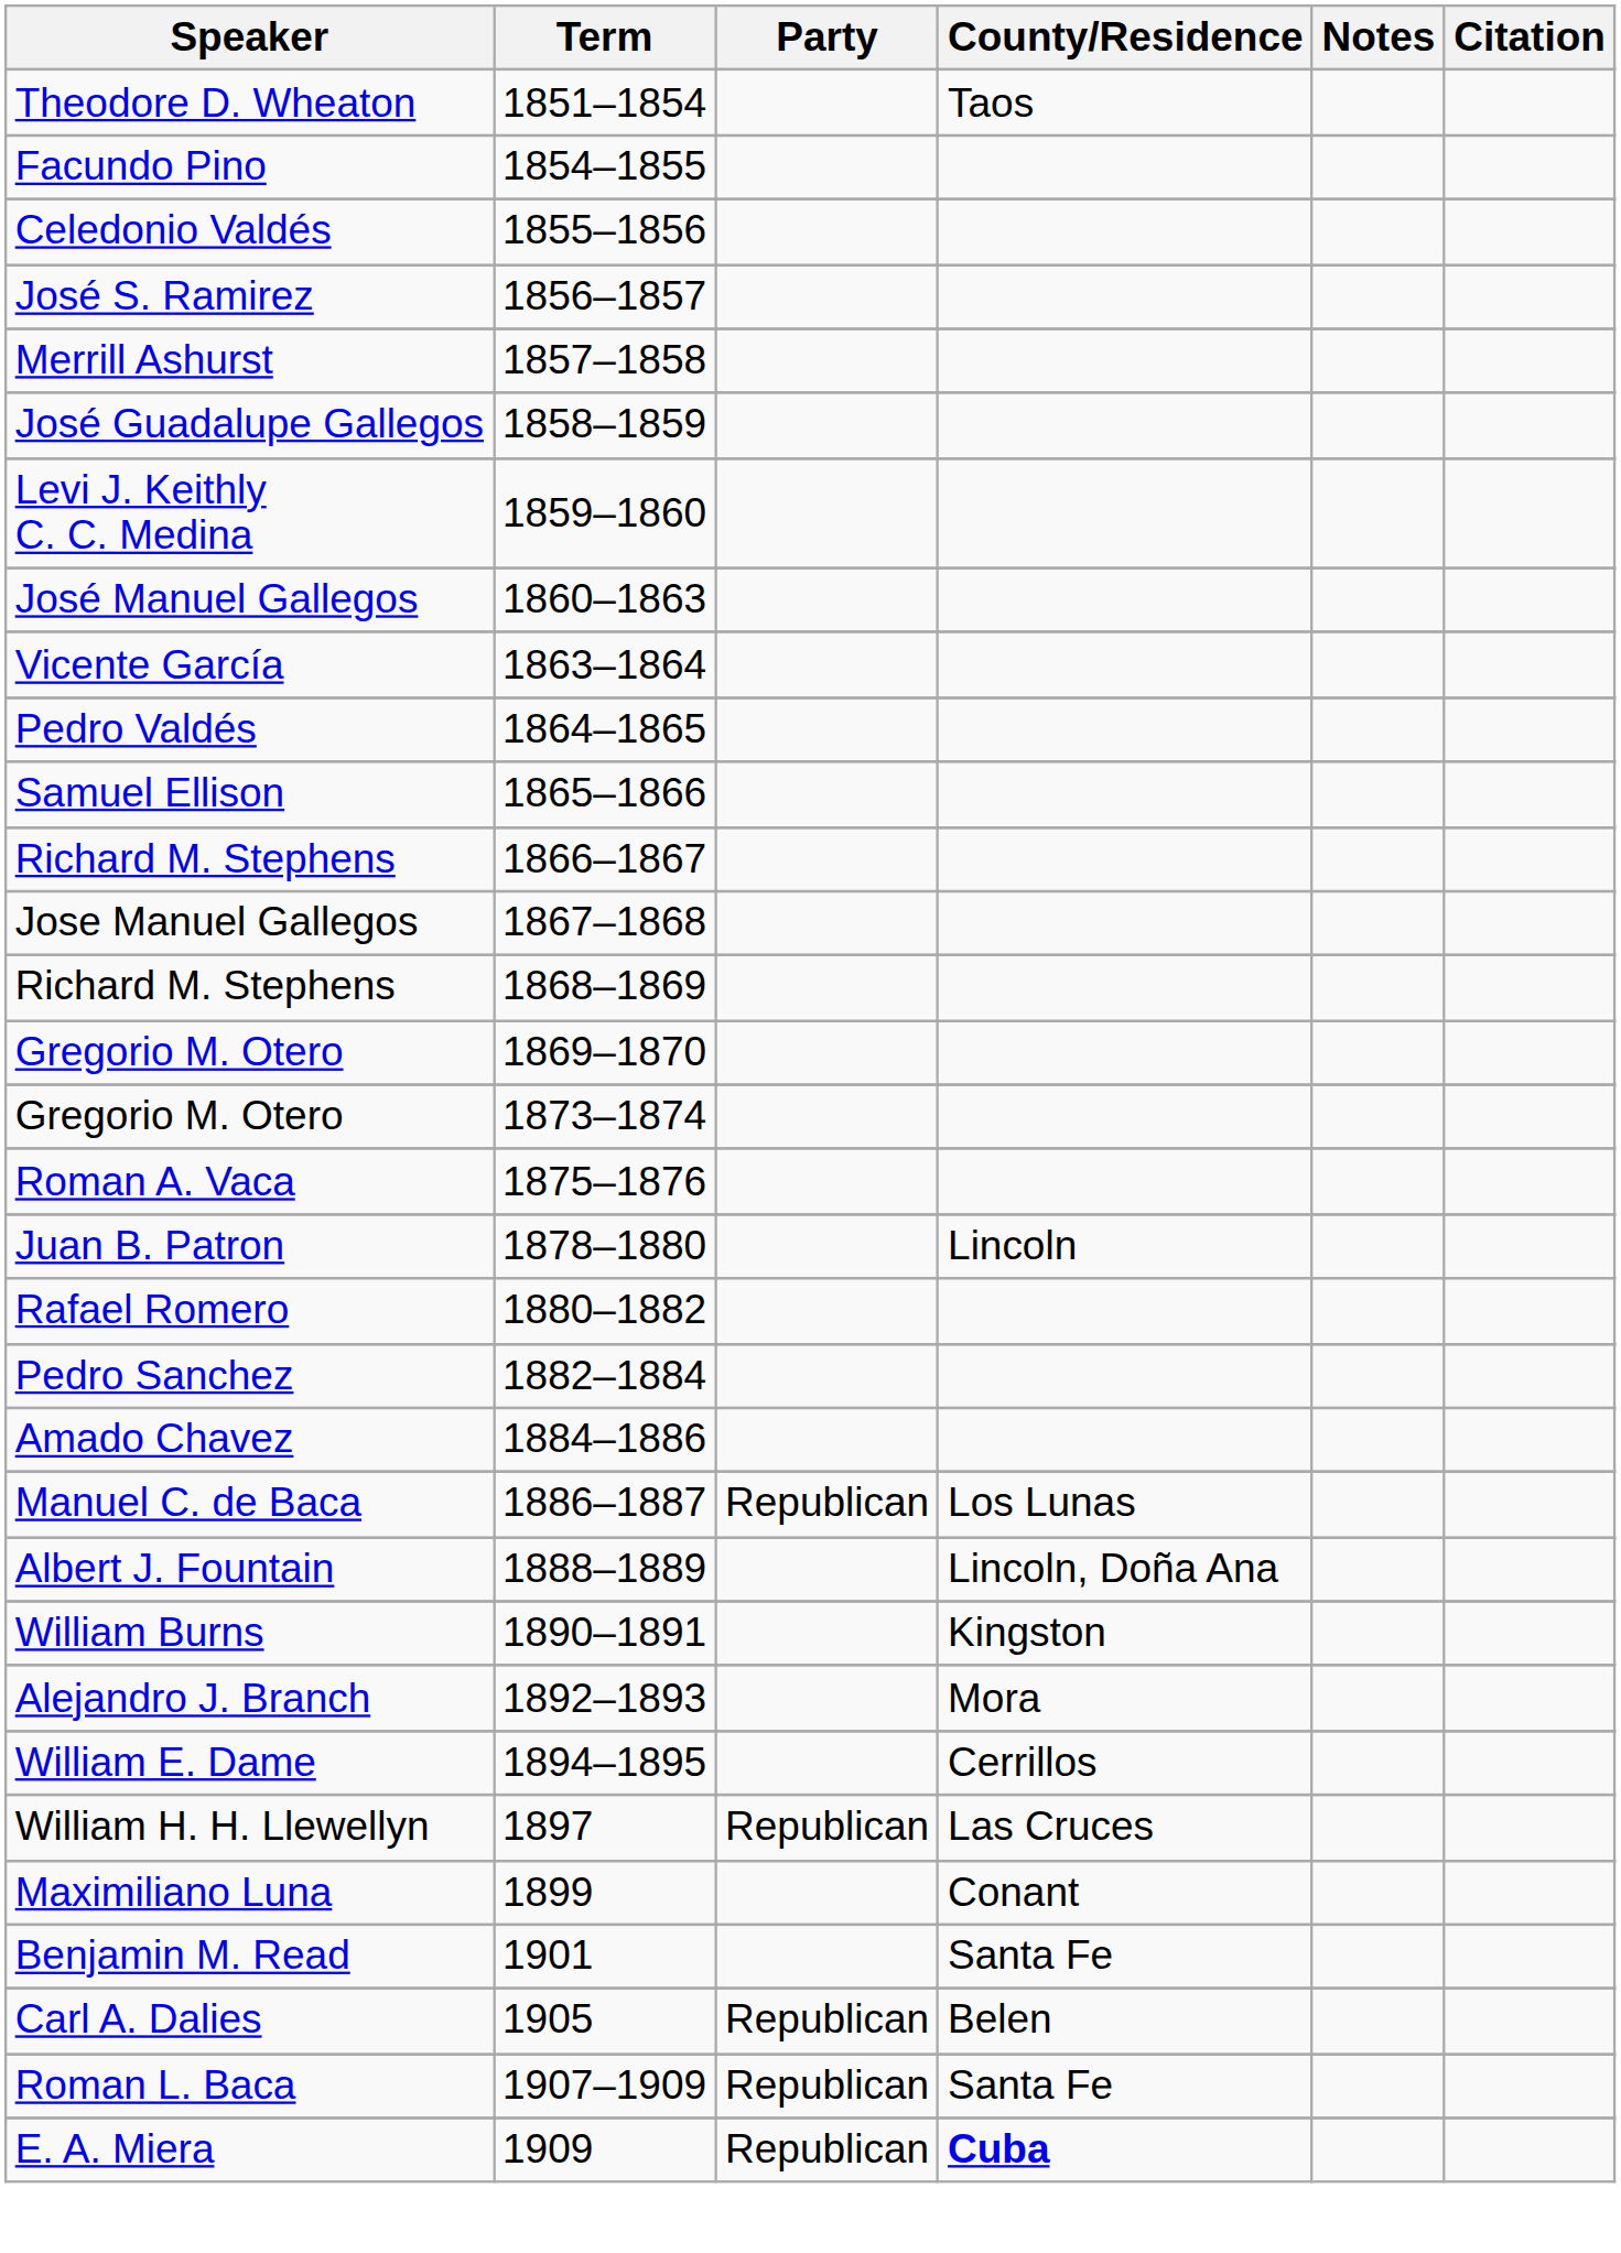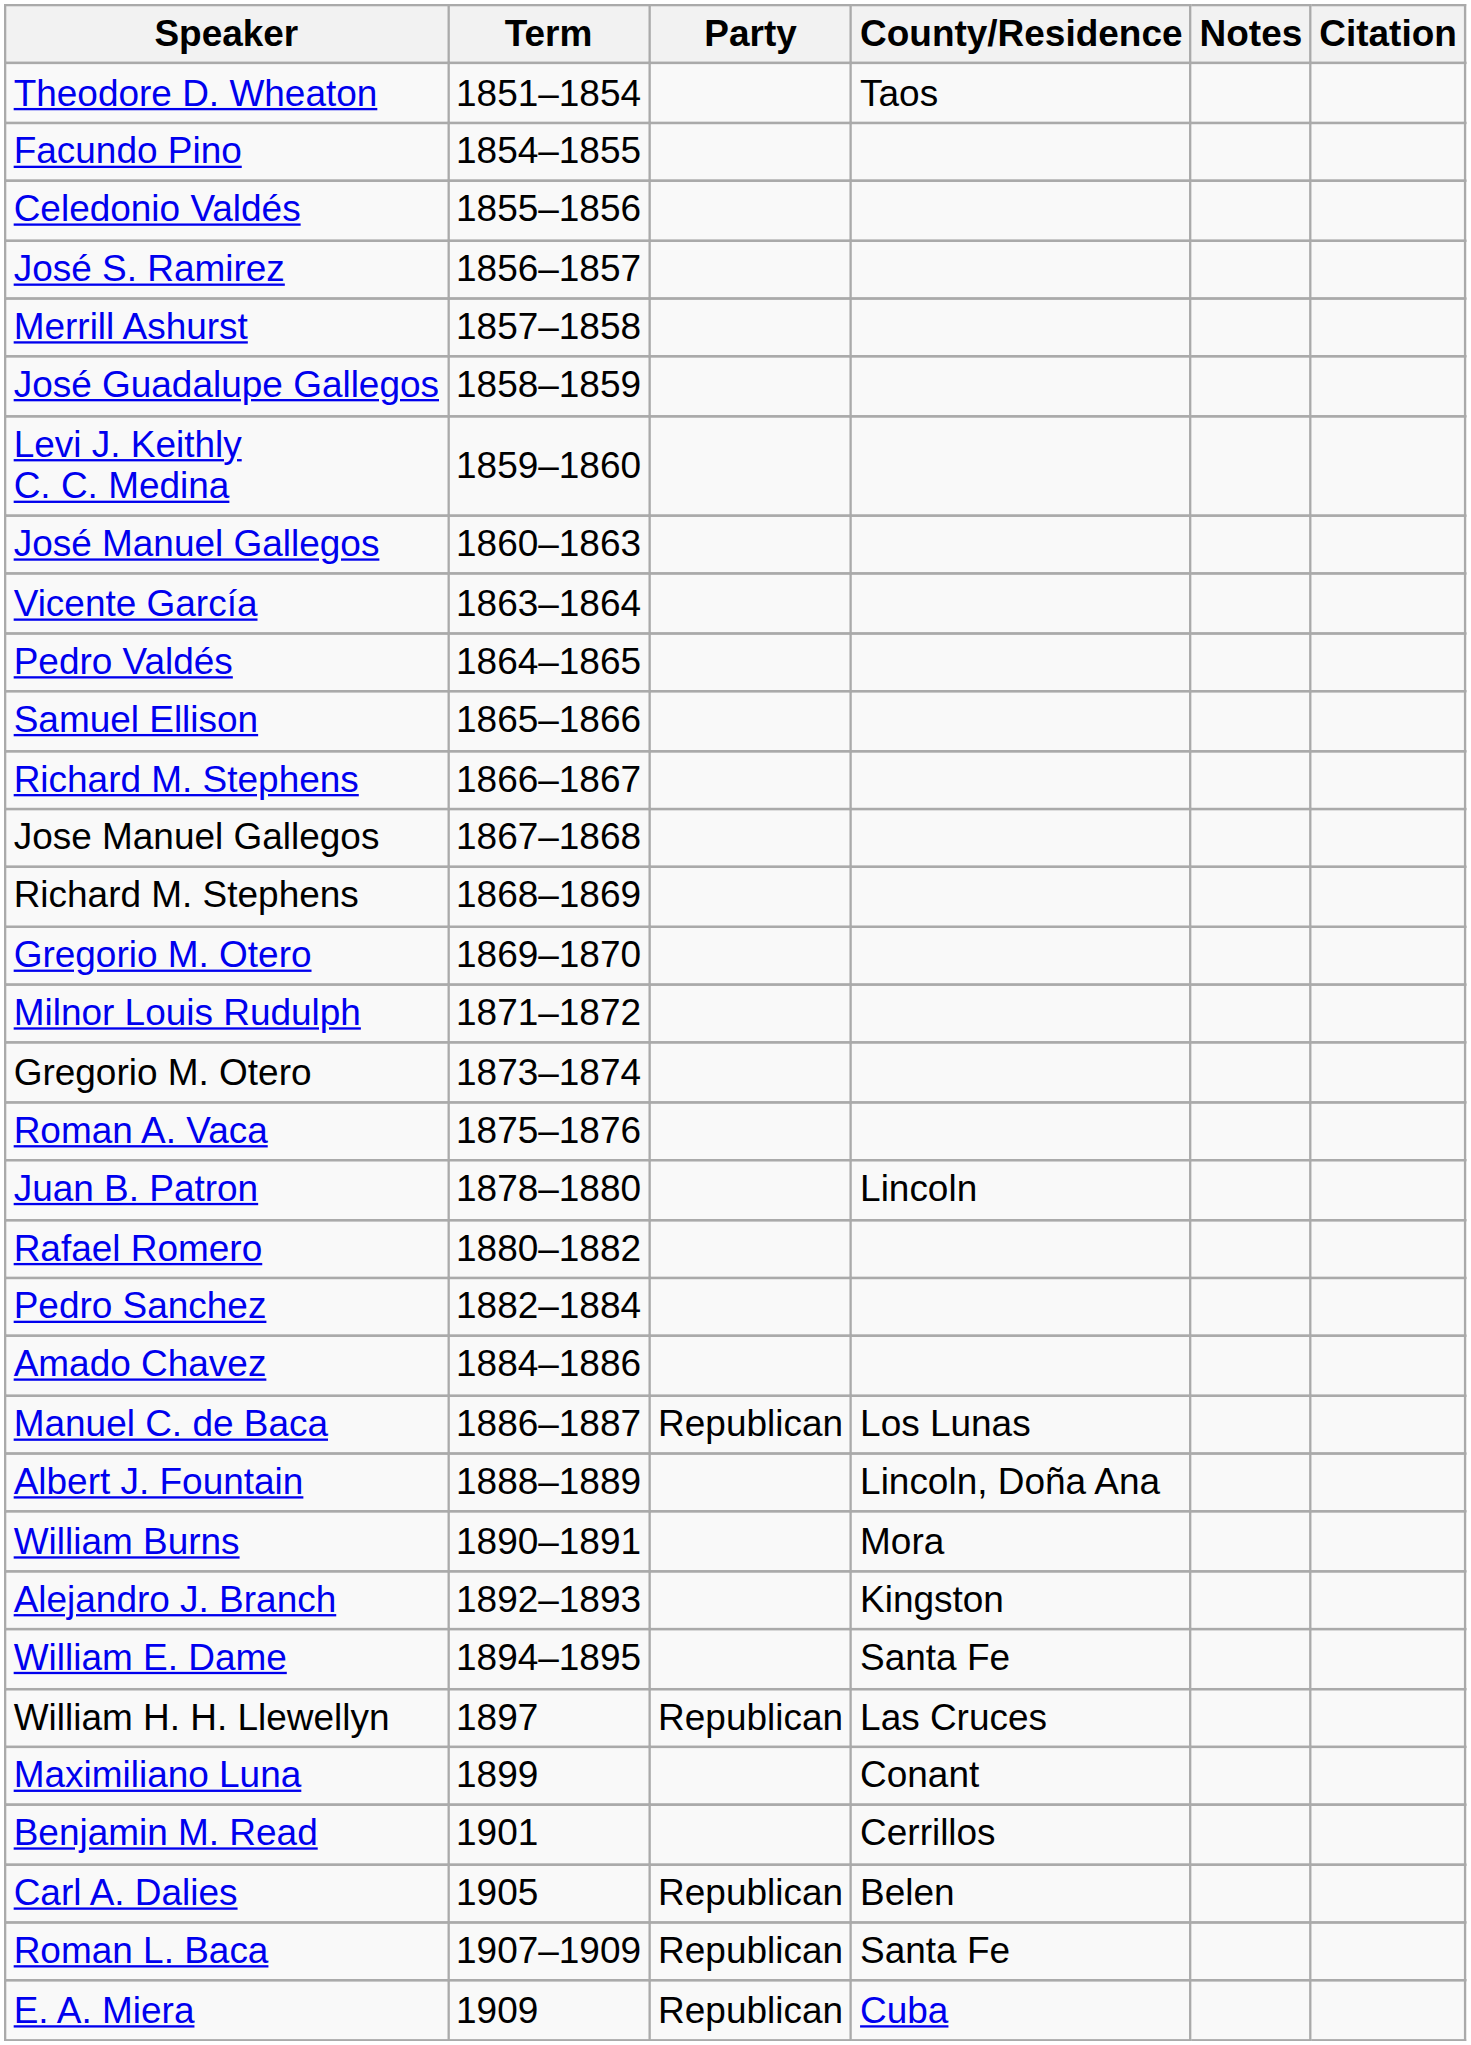 <table class="wikitable sortable">
 <tr>
 <th>Speaker</th>
 <th>Term</th>
 <th>Party</th>
 <th>County/Residence</th>
 <th>Notes</th>
 <th>Citation</th>
 </tr>
 <tr>
 </tr>
 <tr>
 <td><a href='#'>Theodore D. Wheaton</a></td>
 <td>1851–1854</td>
 <td></td>
 <td>Taos</td>
 <td></td>
 <td></td>
 </tr>
 <tr>
 </tr>
 <tr>
 <td><a href='#'>Facundo Pino</a></td>
 <td>1854–1855</td>
 <td></td>
 <td></td>
 <td></td>
 <td></td>
 </tr>
 <tr>
 </tr>
 <tr>
 <td><a href='#'>Celedonio Valdés</a></td>
 <td>1855–1856</td>
 <td></td>
 <td></td>
 <td></td>
 <td></td>
 </tr>
 <tr>
 </tr>
 <tr>
 <td><a href='#'>José S. Ramirez</a></td>
 <td>1856–1857</td>
 <td></td>
 <td></td>
 <td></td>
 <td></td>
 </tr>
 <tr>
 </tr>
 <tr>
 <td><a href='#'>Merrill Ashurst</a></td>
 <td>1857–1858</td>
 <td></td>
 <td></td>
 <td></td>
 <td></td>
 </tr>
 <tr>
 </tr>
 <tr>
 <td><a href='#'>José Guadalupe Gallegos</a></td>
 <td>1858–1859</td>
 <td></td>
 <td></td>
 <td></td>
 <td></td>
 </tr>
 <tr>
 </tr>
 <tr>
 <td><a href='#'>Levi J. Keithly</a><br><a href='#'>C. C. Medina</a></td>
 <td>1859–1860</td>
 <td></td>
 <td></td>
 <td></td>
 <td></td>
 </tr>
 <tr>
 </tr>
 <tr>
 <td><a href='#'>José Manuel Gallegos</a></td>
 <td>1860–1863</td>
 <td></td>
 <td></td>
 <td></td>
 <td></td>
 </tr>
 <tr>
 </tr>
 <tr>
 <td><a href='#'>Vicente García</a></td>
 <td>1863–1864</td>
 <td></td>
 <td></td>
 <td></td>
 <td></td>
 </tr>
 <tr>
 </tr>
 <tr>
 <td><a href='#'>Pedro Valdés</a></td>
 <td>1864–1865</td>
 <td></td>
 <td></td>
 <td></td>
 <td></td>
 </tr>
 <tr>
 </tr>
 <tr>
 <td><a href='#'>Samuel Ellison</a></td>
 <td>1865–1866</td>
 <td></td>
 <td></td>
 <td></td>
 <td></td>
 </tr>
 <tr>
 </tr>
 <tr>
 <td><a href='#'>Richard M. Stephens</a></td>
 <td>1866–1867</td>
 <td></td>
 <td></td>
 <td></td>
 <td></td>
 </tr>
 <tr>
 </tr>
 <tr>
 <td>Jose Manuel Gallegos</td>
 <td>1867–1868</td>
 <td></td>
 <td></td>
 <td></td>
 <td></td>
 </tr>
 <tr>
 </tr>
 <tr>
 <td>Richard M. Stephens</td>
 <td>1868–1869</td>
 <td></td>
 <td></td>
 <td></td>
 <td></td>
 </tr>
 <tr>
 </tr>
 <tr>
 <td><a href='#'>Gregorio M. Otero</a></td>
 <td>1869–1870</td>
 <td></td>
 <td></td>
 <td></td>
 <td></td>
 </tr>
 <tr>
 </tr>
 <tr>
+<td><a href='#'>Milnor Louis Rudulph</a></td>
+<td>1871–1872</td>
+<td></td>
+<td></td>
+<td></td>
+<td></td>
+</tr>
+<tr>
 </tr>
 <tr>
 <td>Gregorio M. Otero</td>
 <td>1873–1874</td>
 <td></td>
 <td></td>
 <td></td>
 <td></td>
 </tr>
 <tr>
 </tr>
 <tr>
 <td><a href='#'>Roman A. Vaca</a></td>
 <td>1875–1876</td>
 <td></td>
 <td></td>
 <td></td>
 <td></td>
 </tr>
 <tr>
 </tr>
 <tr>
 <td><a href='#'>Juan B. Patron</a></td>
 <td>1878–1880</td>
 <td></td>
 <td>Lincoln</td>
 <td></td>
 <td></td>
 </tr>
 <tr>
 </tr>
 <tr>
 <td><a href='#'>Rafael Romero</a></td>
 <td>1880–1882</td>
 <td></td>
 <td></td>
 <td></td>
 <td></td>
 </tr>
 <tr>
 </tr>
 <tr>
 <td><a href='#'>Pedro Sanchez</a></td>
 <td>1882–1884</td>
 <td></td>
 <td></td>
 <td></td>
 <td></td>
 </tr>
 <tr>
 </tr>
 <tr>
 <td><a href='#'>Amado Chavez</a></td>
 <td>1884–1886</td>
 <td></td>
 <td></td>
 <td></td>
 <td></td>
 </tr>
 <tr>
 </tr>
 <tr>
 <td><a href='#'>Manuel C. de Baca</a></td>
 <td>1886–1887</td>
 <td>Republican</td>
 <td>Los Lunas</td>
 <td></td>
 <td></td>
 </tr>
 <tr>
 </tr>
 <tr>
 <td><a href='#'>Albert J. Fountain</a></td>
 <td>1888–1889</td>
 <td></td>
 <td>Lincoln, Doña Ana</td>
 <td></td>
 <td></td>
 </tr>
 <tr>
 </tr>
 <tr>
 <td><a href='#'>William Burns</a></td>
 <td>1890–1891</td>
 <td></td>
-<td>Kingston</td>
+<td>Mora</td>
 <td></td>
 <td></td>
 </tr>
 <tr>
 </tr>
 <tr>
 <td><a href='#'>Alejandro J. Branch</a></td>
 <td>1892–1893</td>
 <td></td>
-<td>Mora</td>
+<td>Kingston</td>
 <td></td>
 <td></td>
 </tr>
 <tr>
 </tr>
 <tr>
 <td><a href='#'>William E. Dame</a></td>
 <td>1894–1895</td>
 <td></td>
-<td>Cerrillos</td>
+<td>Santa Fe</td>
 <td></td>
 <td></td>
 </tr>
 <tr>
 </tr>
 <tr>
 <td>William H. H. Llewellyn</td>
 <td>1897</td>
 <td>Republican</td>
 <td>Las Cruces</td>
 <td></td>
 <td></td>
 </tr>
 <tr>
 </tr>
 <tr>
 <td><a href='#'>Maximiliano Luna</a></td>
 <td>1899</td>
 <td></td>
 <td>Conant</td>
 <td></td>
 <td></td>
 </tr>
 <tr>
 </tr>
 <tr>
 <td><a href='#'>Benjamin M. Read</a></td>
 <td>1901</td>
 <td></td>
-<td>Santa Fe</td>
+<td>Cerrillos</td>
 <td></td>
 <td></td>
 </tr>
 <tr>
 </tr>
 <tr>
 <td><a href='#'>Carl A. Dalies</a></td>
 <td>1905</td>
 <td>Republican</td>
 <td>Belen</td>
 <td></td>
 <td></td>
 </tr>
 <tr>
 </tr>
 <tr>
 <td><a href='#'>Roman L. Baca</a></td>
 <td>1907–1909</td>
 <td>Republican</td>
 <td>Santa Fe</td>
 <td></td>
 <td></td>
 </tr>
 <tr>
 </tr>
 <tr>
 <td><a href='#'>E. A. Miera</a></td>
 <td>1909</td>
 <td>Republican</td>
-<td><strong><a href='#'>Cuba</a></strong></td>
+<td><a href='#'>Cuba</a></td>
 <td></td>
 <td></td>
 </tr>
 </table>
